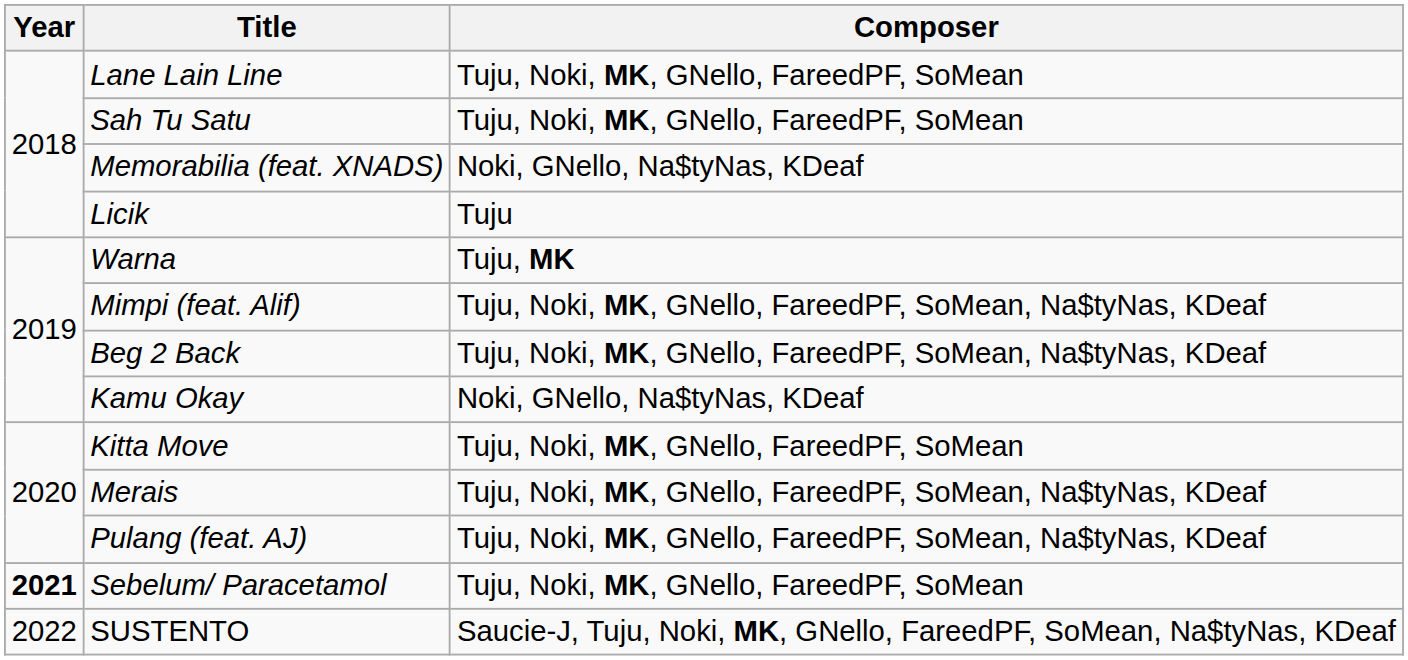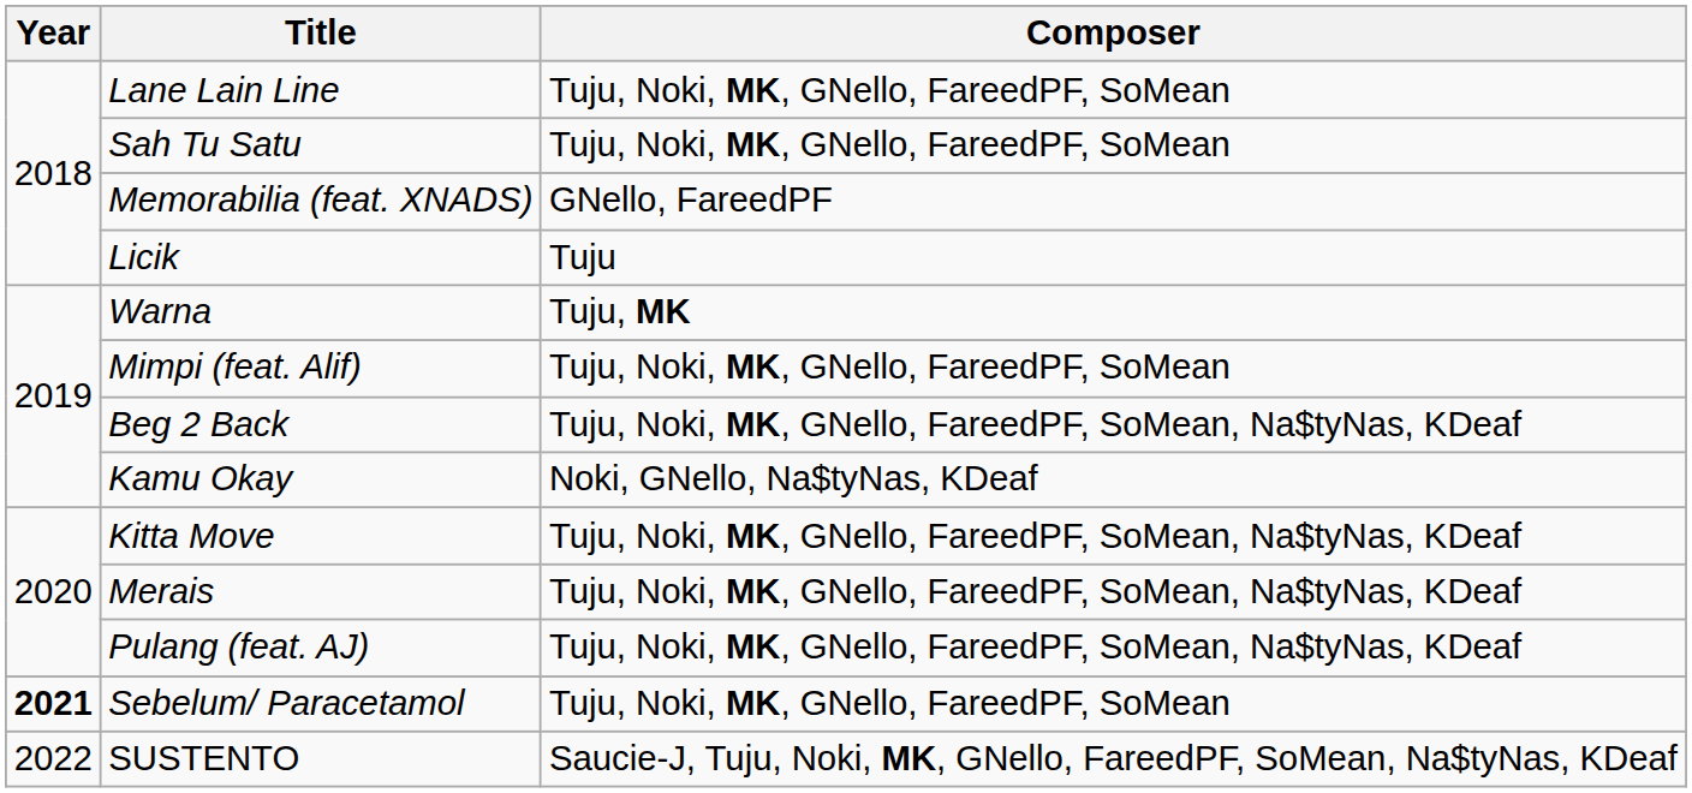 <table class="wikitable">
 <tr>
 <th>Year</th>
 <th>Title</th>
 <th>Composer</th>
 </tr>
 <tr>
 <td rowspan="4">2018</td>
 <td><em>Lane Lain Line</em></td>
 <td>Tuju, Noki, <strong>MK</strong>, GNello, FareedPF, SoMean</td>
 </tr>
 <tr>
 <td><em>Sah Tu Satu</em></td>
 <td>Tuju, Noki, <strong>MK</strong>, GNello, FareedPF, SoMean</td>
 </tr>
 <tr>
 <td><em>Memorabilia (feat. XNADS)</em></td>
-<td>Noki, GNello, Na$tyNas, KDeaf</td>
+<td>GNello, FareedPF</td>
 </tr>
 <tr>
 <td><em>Licik</em></td>
 <td>Tuju</td>
 </tr>
 <tr>
 <td rowspan="4">2019</td>
 <td><em>Warna</em></td>
 <td>Tuju, <strong>MK</strong></td>
 </tr>
 <tr>
 <td><em>Mimpi (feat. Alif)</em></td>
-<td>Tuju, Noki, <strong>MK</strong>, GNello, FareedPF, SoMean, Na$tyNas, KDeaf</td>
+<td>Tuju, Noki, <strong>MK</strong>, GNello, FareedPF, SoMean</td>
 </tr>
 <tr>
 <td><em>Beg 2 Back</em></td>
 <td>Tuju, Noki, <strong>MK</strong>, GNello, FareedPF, SoMean, Na$tyNas, KDeaf</td>
 </tr>
 <tr>
 <td><em>Kamu Okay</em></td>
 <td>Noki, GNello, Na$tyNas, KDeaf</td>
 </tr>
 <tr>
 <td rowspan="3">2020</td>
 <td><em>Kitta Move</em></td>
-<td>Tuju, Noki, <strong>MK</strong>, GNello, FareedPF, SoMean</td>
+<td>Tuju, Noki, <strong>MK</strong>, GNello, FareedPF, SoMean, Na$tyNas, KDeaf</td>
 </tr>
 <tr>
 <td><em>Merais</em></td>
 <td>Tuju, Noki, <strong>MK</strong>, GNello, FareedPF, SoMean, Na$tyNas, KDeaf</td>
 </tr>
 <tr>
 <td><em>Pulang (feat. AJ)</em></td>
 <td>Tuju, Noki, <strong>MK</strong>, GNello, FareedPF, SoMean, Na$tyNas, KDeaf</td>
 </tr>
 <tr>
 <td><strong>2021</strong></td>
 <td><em>Sebelum/ Paracetamol</em></td>
 <td>Tuju, Noki, <strong>MK</strong>, GNello, FareedPF, SoMean</td>
 </tr>
 <tr>
 <td>2022</td>
 <td>SUSTENTO</td>
 <td>Saucie-J, Tuju, Noki, <strong>MK</strong>, GNello, FareedPF, SoMean, Na$tyNas, KDeaf</td>
 </tr>
 </table>
